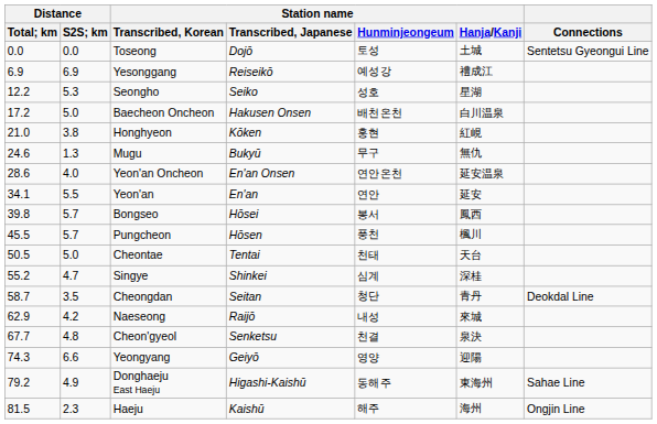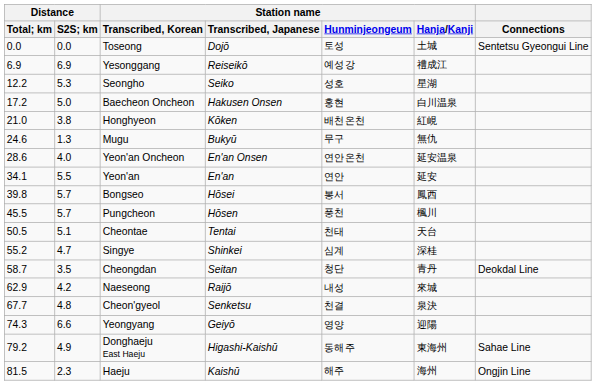 <table class="wikitable" style="font-size:90%;">
 <tr>
 <th colspan="2">Distance</th>
 <th colspan="4">Station name</th>
 <th colspan="3"></th>
 </tr>
 <tr>
 <th>Total; km</th>
 <th>S2S; km</th>
 <th>Transcribed, Korean</th>
 <th>Transcribed, Japanese</th>
 <th><a href='#'>Hunminjeongeum</a></th>
 <th><a href='#'>Hanja</a>/<a href='#'>Kanji</a></th>
 <th>Connections</th>
 </tr>
 <tr>
 <td>0.0</td>
 <td>0.0</td>
 <td>Toseong</td>
 <td><em>Dojō</em></td>
 <td>토성</td>
 <td>土城</td>
 <td>Sentetsu Gyeongui Line</td>
 </tr>
 <tr>
 <td>6.9</td>
 <td>6.9</td>
 <td>Yesonggang</td>
 <td><em>Reiseikō</em></td>
 <td>예성강</td>
 <td>禮成江</td>
 <td></td>
 </tr>
 <tr>
 <td>12.2</td>
 <td>5.3</td>
 <td>Seongho</td>
 <td><em>Seiko</em></td>
 <td>성호</td>
 <td>星湖</td>
 <td></td>
 </tr>
 <tr>
 <td>17.2</td>
 <td>5.0</td>
 <td>Baecheon Oncheon</td>
 <td><em>Hakusen Onsen</em></td>
-<td>배천온천</td>
+<td>홍현</td>
 <td>白川温泉</td>
 <td></td>
 </tr>
 <tr>
 <td>21.0</td>
 <td>3.8</td>
 <td>Honghyeon</td>
 <td><em>Kōken</em></td>
-<td>홍현</td>
+<td>배천온천</td>
 <td>紅峴</td>
 <td></td>
 </tr>
 <tr>
 <td>24.6</td>
 <td>1.3</td>
 <td>Mugu</td>
 <td><em>Bukyū</em></td>
 <td>무구</td>
 <td>無仇</td>
 <td></td>
 </tr>
 <tr>
 <td>28.6</td>
 <td>4.0</td>
 <td>Yeon'an Oncheon</td>
 <td><em>En'an Onsen</em></td>
 <td>연안온천</td>
 <td>延安温泉</td>
 <td></td>
 </tr>
 <tr>
 <td>34.1</td>
 <td>5.5</td>
 <td>Yeon'an</td>
 <td><em>En'an</em></td>
 <td>연안</td>
 <td>延安</td>
 <td></td>
 </tr>
 <tr>
 <td>39.8</td>
 <td>5.7</td>
 <td>Bongseo</td>
 <td><em>Hōsei</em></td>
 <td>봉서</td>
 <td>鳳西</td>
 <td></td>
 </tr>
 <tr>
 <td>45.5</td>
 <td>5.7</td>
 <td>Pungcheon</td>
 <td><em>Hōsen</em></td>
 <td>풍천</td>
 <td>楓川</td>
 <td></td>
 </tr>
 <tr>
 <td>50.5</td>
-<td>5.0</td>
+<td>5.1</td>
 <td>Cheontae</td>
 <td><em>Tentai</em></td>
 <td>천태</td>
 <td>天台</td>
 <td></td>
 </tr>
 <tr>
 <td>55.2</td>
 <td>4.7</td>
 <td>Singye</td>
 <td><em>Shinkei</em></td>
 <td>심계</td>
 <td>深桂</td>
 <td></td>
 </tr>
 <tr>
 <td>58.7</td>
 <td>3.5</td>
 <td>Cheongdan</td>
 <td><em>Seitan</em></td>
 <td>청단</td>
 <td>青丹</td>
 <td>Deokdal Line</td>
 </tr>
 <tr>
 <td>62.9</td>
 <td>4.2</td>
 <td>Naeseong</td>
 <td><em>Raijō</em></td>
 <td>내성</td>
 <td>來城</td>
 <td></td>
 </tr>
 <tr>
 <td>67.7</td>
 <td>4.8</td>
 <td>Cheon'gyeol</td>
 <td><em>Senketsu</em></td>
 <td>천결</td>
 <td>泉決</td>
 <td></td>
 </tr>
 <tr>
 <td>74.3</td>
 <td>6.6</td>
 <td>Yeongyang</td>
 <td><em>Geiyō</em></td>
 <td>영양</td>
 <td>迎陽</td>
 <td></td>
 </tr>
 <tr>
 <td>79.2</td>
 <td>4.9</td>
 <td>Donghaeju<br><small>East Haeju</small></td>
 <td><em>Higashi-Kaishū</em></td>
 <td>동해주</td>
 <td>東海州</td>
 <td>Sahae Line</td>
 </tr>
 <tr>
 <td>81.5</td>
 <td>2.3</td>
 <td>Haeju</td>
 <td><em>Kaishū</em></td>
 <td>해주</td>
 <td>海州</td>
 <td>Ongjin Line</td>
 </tr>
 </table>
